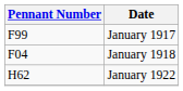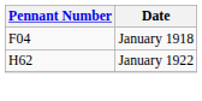 <table class="wikitable" style="text-align:left">
 <tr>
 <th><a href='#'>Pennant Number</a></th>
 <th>Date</th>
-</tr>
-<tr>
-<td>F99</td>
-<td>January 1917</td>
 </tr>
 <tr>
 <td>F04</td>
 <td>January 1918</td>
 </tr>
 <tr>
 <td>H62</td>
 <td>January 1922</td>
 </tr>
 <tr>
 </tr>
 </table>
